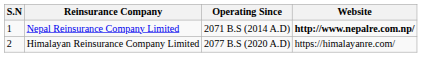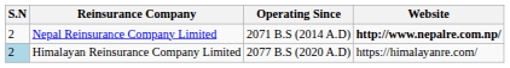 <table class="wikitable">
 <tr>
 <th>S.N</th>
 <th>Reinsurance Company</th>
 <th>Operating Since</th>
 <th>Website</th>
 </tr>
 <tr>
-<td>1</td>
+<td>2</td>
 <td><a href='#'>Nepal Reinsurance Company Limited</a></td>
 <td>2071 B.S (2014 A.D)</td>
 <td><strong>http://www.nepalre.com.np/</strong></td>
 </tr>
 <tr>
-<td>2</td>
+<td style="background: lightblue;">2</td>
 <td>Himalayan Reinsurance Company Limited</td>
 <td>2077 B.S (2020 A.D)</td>
 <td>https://himalayanre.com/</td>
 </tr>
 </table>
